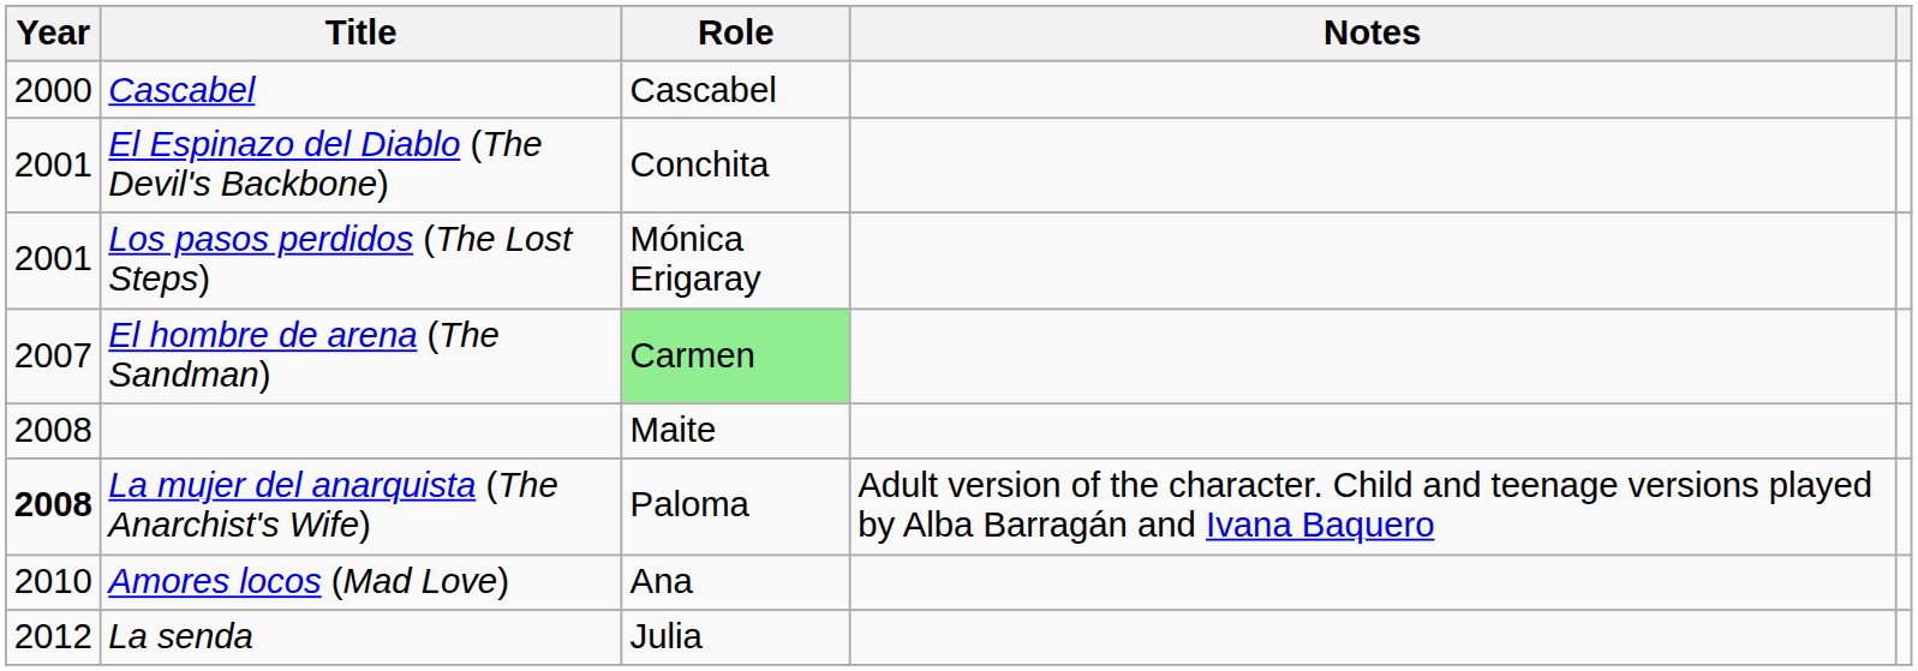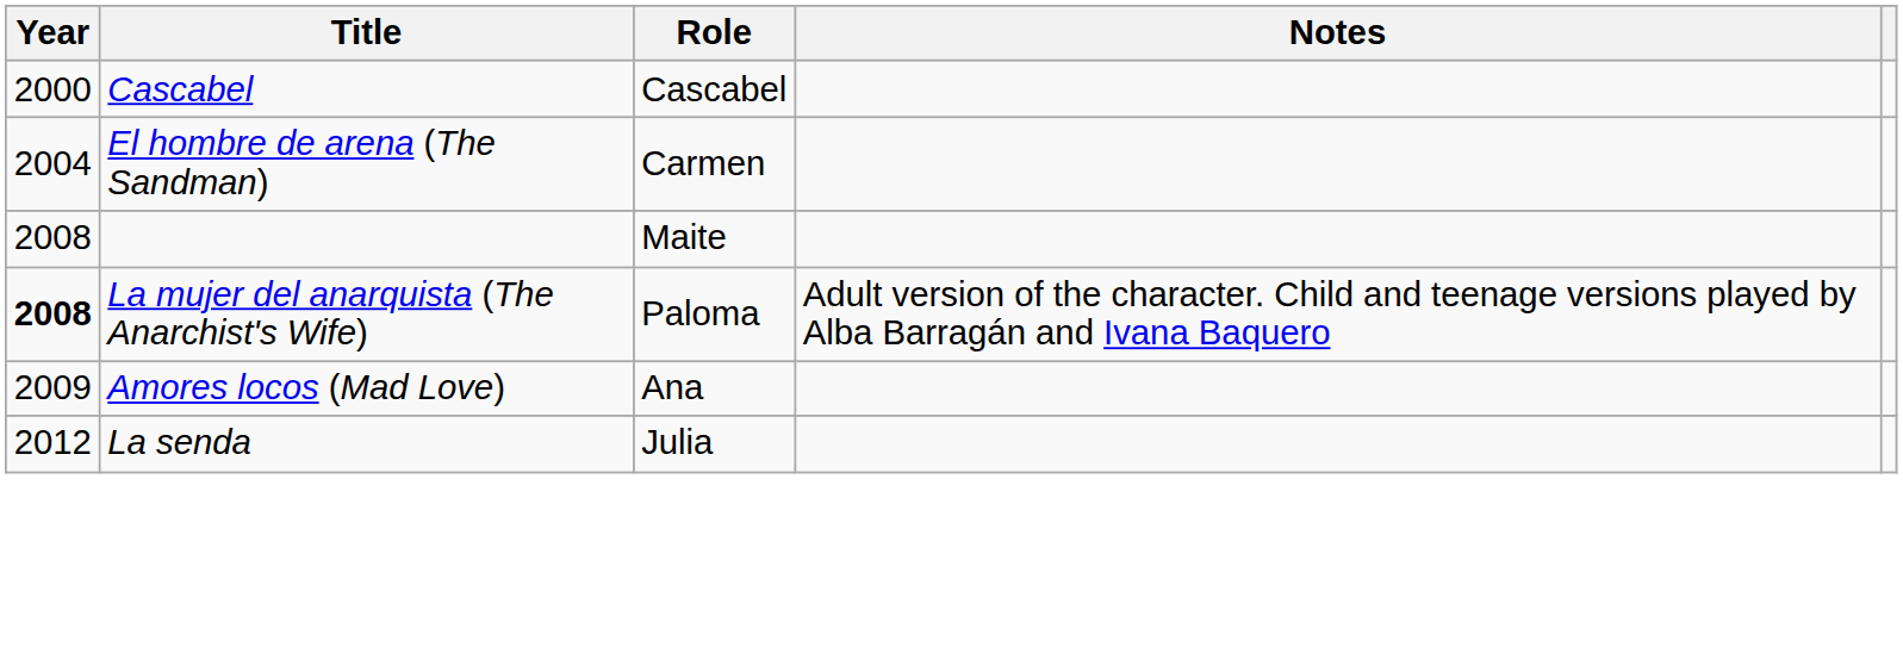 <table class="wikitable sortable">
 <tr>
 <th>Year</th>
 <th>Title</th>
 <th>Role</th>
 <th class="unsortable">Notes</th>
 <th></th>
 </tr>
 <tr>
 <td>2000</td>
 <td><em><a href='#'>Cascabel</a></em></td>
 <td>Cascabel</td>
 <td></td>
 <td align = "center"></td>
 </tr>
 <tr>
-<td>2001</td>
-<td><em><a href='#'>El Espinazo del Diablo</a></em> (<em>The Devil's Backbone</em>)</td>
-<td>Conchita</td>
-<td></td>
-<td align = "center"></td>
-</tr>
-<tr>
-<td>2001</td>
-<td><a href='#'><em>Los pasos perdidos</em></a> (<em>The Lost Steps</em>)</td>
-<td>Mónica Erigaray</td>
-<td></td>
-<td align = "center"></td>
-</tr>
-<tr>
-<td>2007</td>
+<td>2004</td>
 <td><em><a href='#'>El hombre de arena</a></em> (<em>The Sandman</em>)</td>
-<td style="background: lightgreen;">Carmen</td>
+<td>Carmen</td>
 <td></td>
 <td align = "center"></td>
 </tr>
 <tr>
 <td>2008</td>
 <td><em></em></td>
 <td>Maite</td>
 <td></td>
 <td align = "center"></td>
 </tr>
 <tr>
 <td><strong>2008</strong></td>
 <td><a href='#'><em>La mujer del anarquista</em></a> (<em>The Anarchist's Wife</em>)</td>
 <td>Paloma</td>
 <td>Adult version of the character. Child and teenage versions played by Alba Barragán and <a href='#'>Ivana Baquero</a></td>
 <td align = "center"></td>
 </tr>
 <tr>
-<td>2010</td>
+<td>2009</td>
 <td><em><a href='#'>Amores locos</a></em> (<em>Mad Love</em>)</td>
 <td>Ana</td>
 <td></td>
 <td align = "center"></td>
 </tr>
 <tr>
 <td>2012</td>
 <td><em>La senda</em></td>
 <td>Julia</td>
 <td></td>
 <td align = "center"></td>
 </tr>
 </table>
